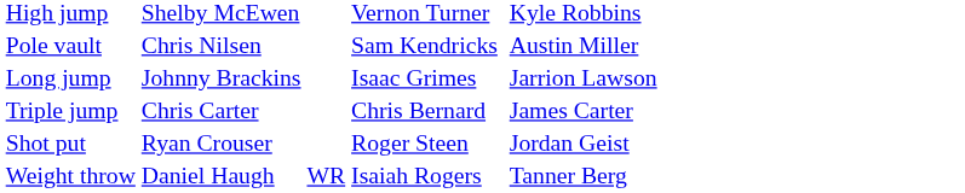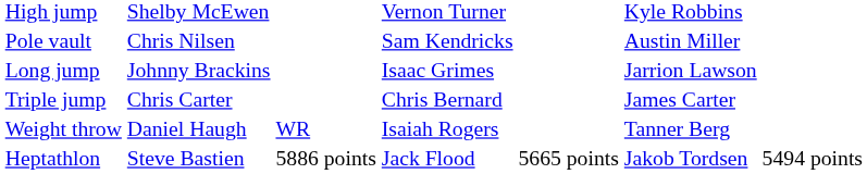 <table>
 <tr>
 <td><a href='#'>High jump</a></td>
 <td><a href='#'>Shelby McEwen</a></td>
 <td></td>
 <td><a href='#'>Vernon Turner</a></td>
 <td></td>
 <td><a href='#'>Kyle Robbins</a></td>
 <td></td>
 </tr>
 <tr>
 <td><a href='#'>Pole vault</a></td>
 <td><a href='#'>Chris Nilsen</a></td>
 <td></td>
 <td><a href='#'>Sam Kendricks</a></td>
 <td></td>
 <td><a href='#'>Austin Miller</a></td>
 <td></td>
 </tr>
 <tr>
 <td><a href='#'>Long jump</a></td>
 <td><a href='#'>Johnny Brackins</a></td>
 <td></td>
 <td><a href='#'>Isaac Grimes</a></td>
 <td></td>
 <td><a href='#'>Jarrion Lawson</a></td>
 <td></td>
 </tr>
 <tr>
 <td><a href='#'>Triple jump</a></td>
 <td><a href='#'>Chris Carter</a></td>
 <td></td>
 <td><a href='#'>Chris Bernard</a></td>
 <td></td>
 <td><a href='#'>James Carter</a></td>
 <td></td>
 </tr>
 <tr>
-<td><a href='#'>Shot put</a></td>
-<td><a href='#'>Ryan Crouser</a></td>
-<td></td>
-<td><a href='#'>Roger Steen</a></td>
-<td></td>
-<td><a href='#'>Jordan Geist</a></td>
-<td></td>
-</tr>
-<tr>
 <td><a href='#'>Weight throw</a></td>
 <td><a href='#'>Daniel Haugh</a></td>
 <td> <a href='#'>WR</a></td>
 <td><a href='#'>Isaiah Rogers</a></td>
 <td></td>
 <td><a href='#'>Tanner Berg</a></td>
 <td></td>
 </tr>
+<tr>
+<td><a href='#'>Heptathlon</a></td>
+<td><a href='#'>Steve Bastien</a></td>
+<td>5886 points</td>
+<td><a href='#'>Jack Flood</a></td>
+<td>5665 points</td>
+<td><a href='#'>Jakob Tordsen</a></td>
+<td>5494 points</td>
+</tr>
 </table>
